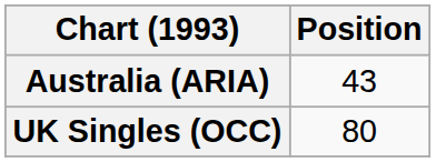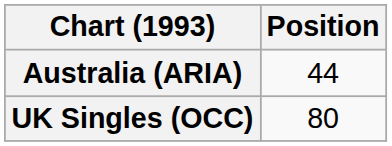 <table class="wikitable sortable plainrowheaders" style="text-align:center">
 <tr>
 <th>Chart (1993)</th>
 <th>Position</th>
 </tr>
 <tr>
 <th scope="row">Australia (ARIA)</th>
-<td>43</td>
+<td>44</td>
 </tr>
 <tr>
 <th scope="row">UK Singles (OCC)</th>
 <td>80</td>
 </tr>
 </table>
